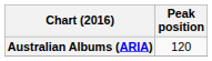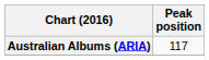 <table class="wikitable sortable plainrowheaders" style="text-align:center">
 <tr>
 <th scope="col">Chart (2016)</th>
 <th scope="col">Peak<br> position</th>
 </tr>
 <tr>
 <th scope="row">Australian Albums (<a href='#'>ARIA</a>)</th>
-<td>120</td>
+<td>117</td>
 </tr>
 <tr>
 </tr>
 <tr>
 </tr>
 <tr>
 </tr>
 <tr>
 </tr>
 <tr>
 </tr>
 <tr>
 </tr>
 <tr>
 </tr>
 <tr>
 </tr>
 <tr>
 </tr>
 <tr>
 </tr>
 <tr>
 </tr>
 <tr>
 </tr>
 <tr>
 </tr>
 <tr>
 </tr>
 <tr>
 </tr>
 <tr>
 </tr>
 <tr>
 </tr>
 <tr>
 </tr>
 <tr>
 </tr>
 </table>
